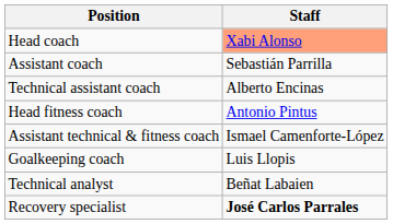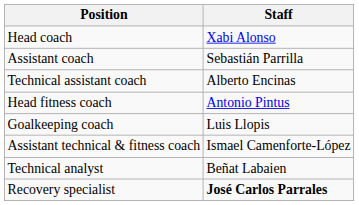 <table class=wikitable>
 <tr>
 <th>Position</th>
 <th>Staff</th>
 </tr>
 <tr>
 <td>Head coach</td>
-<td style="background: lightsalmon;"> <a href='#'>Xabi Alonso</a></td>
+<td> <a href='#'>Xabi Alonso</a></td>
 </tr>
 <tr>
 <td>Assistant coach</td>
 <td> Sebastián Parrilla</td>
 </tr>
 <tr>
 <td>Technical assistant coach</td>
 <td> Alberto Encinas</td>
 </tr>
 <tr>
 <td>Head fitness coach</td>
 <td> <a href='#'>Antonio Pintus</a></td>
 </tr>
 <tr>
+<td>Goalkeeping coach</td>
+<td> Luis Llopis</td>
+</tr>
+<tr>
 <td>Assistant technical & fitness coach</td>
 <td> Ismael Camenforte-López</td>
-</tr>
-<tr>
-<td>Goalkeeping coach</td>
-<td> Luis Llopis</td>
 </tr>
 <tr>
 <td>Technical analyst</td>
 <td> Beñat Labaien</td>
 </tr>
 <tr>
 <td>Recovery specialist</td>
 <td><strong> José Carlos Parrales</strong></td>
 </tr>
 </table>
